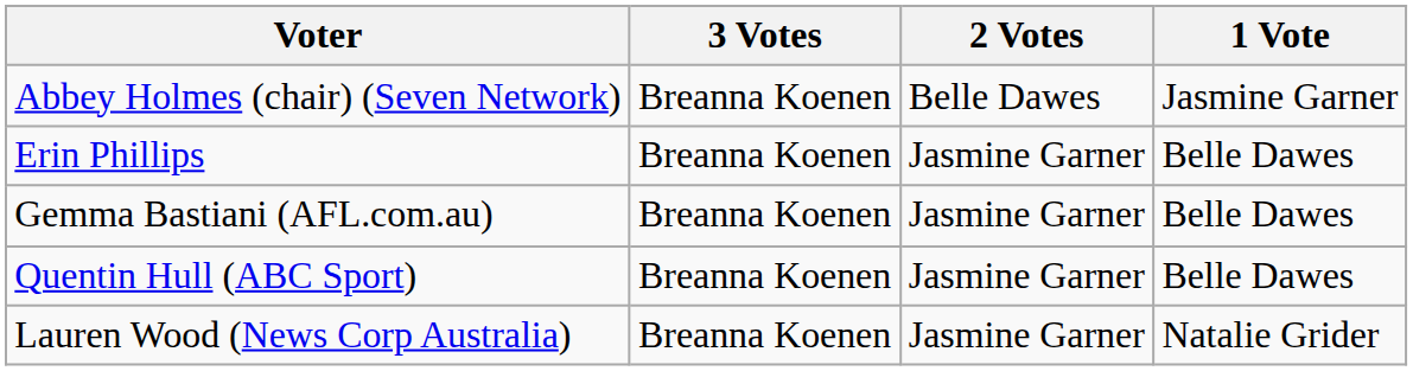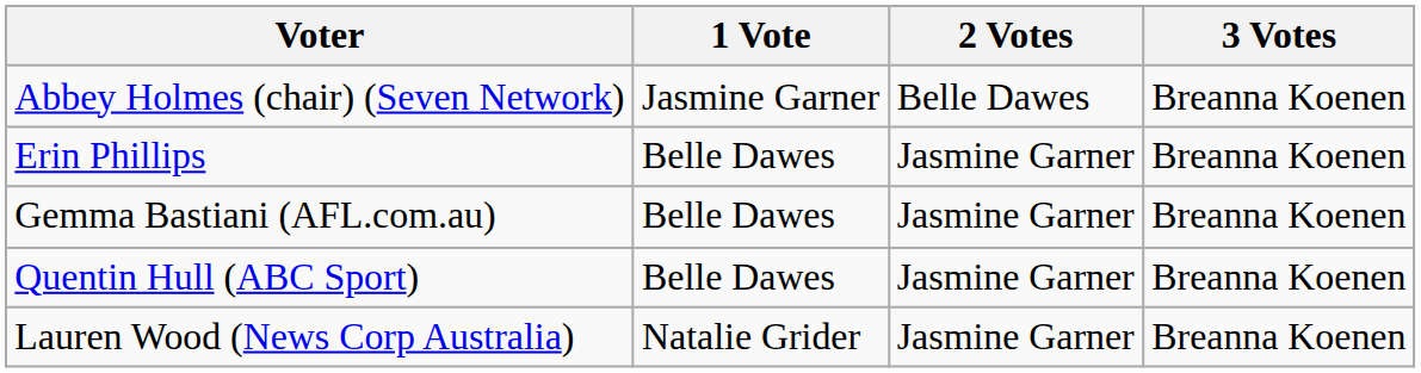 <table class="wikitable">
 <tr>
 <th>Voter</th>
+<th>1 Vote</th>
+<th>2 Votes</th>
 <th>3 Votes</th>
-<th>2 Votes</th>
-<th>1 Vote</th>
 </tr>
 <tr>
 <td><a href='#'>Abbey Holmes</a> (chair) (<a href='#'>Seven Network</a>)</td>
+<td>Jasmine Garner</td>
+<td>Belle Dawes</td>
 <td>Breanna Koenen</td>
-<td>Belle Dawes</td>
-<td>Jasmine Garner</td>
 </tr>
 <tr>
 <td><a href='#'>Erin Phillips</a></td>
+<td>Belle Dawes</td>
+<td>Jasmine Garner</td>
 <td>Breanna Koenen</td>
-<td>Jasmine Garner</td>
-<td>Belle Dawes</td>
 </tr>
 <tr>
 <td>Gemma Bastiani (AFL.com.au)</td>
+<td>Belle Dawes</td>
+<td>Jasmine Garner</td>
 <td>Breanna Koenen</td>
-<td>Jasmine Garner</td>
-<td>Belle Dawes</td>
 </tr>
 <tr>
 <td><a href='#'>Quentin Hull</a> (<a href='#'>ABC Sport</a>)</td>
+<td>Belle Dawes</td>
+<td>Jasmine Garner</td>
 <td>Breanna Koenen</td>
-<td>Jasmine Garner</td>
-<td>Belle Dawes</td>
 </tr>
 <tr>
 <td>Lauren Wood (<a href='#'>News Corp Australia</a>)</td>
+<td>Natalie Grider</td>
+<td>Jasmine Garner</td>
 <td>Breanna Koenen</td>
-<td>Jasmine Garner</td>
-<td>Natalie Grider</td>
 </tr>
 </table>
